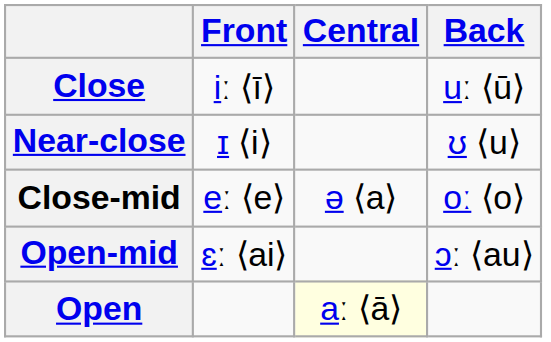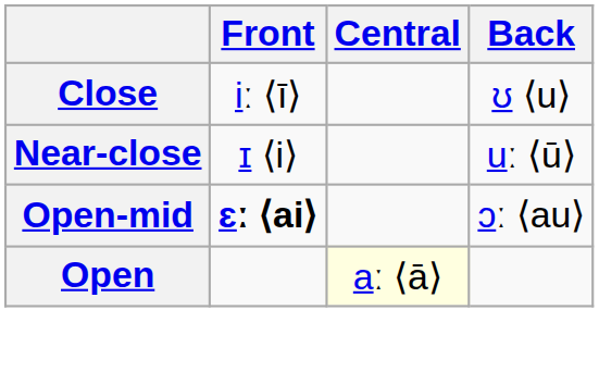 <table class="wikitable" style="text-align: center;">
 <tr>
 <th></th>
 <th><a href='#'>Front</a></th>
 <th><a href='#'>Central</a></th>
 <th><a href='#'>Back</a></th>
 </tr>
 <tr>
 <th><a href='#'>Close</a></th>
 <td><a href='#'>i</a>ː  ⟨ī⟩</td>
 <td></td>
-<td><a href='#'>u</a>ː ⟨ū⟩</td>
+<td><a href='#'>ʊ</a> ⟨u⟩</td>
 </tr>
 <tr>
 <th><a href='#'>Near-close</a></th>
 <td><a href='#'>ɪ</a> ⟨i⟩</td>
 <td></td>
-<td><a href='#'>ʊ</a> ⟨u⟩</td>
-</tr>
-<tr>
-<th>Close-mid</th>
-<td><a href='#'>e</a>ː ⟨e⟩</td>
-<td><a href='#'>ə</a> ⟨a⟩</td>
-<td><a href='#'>oː</a> ⟨o⟩</td>
+<td><a href='#'>u</a>ː ⟨ū⟩</td>
 </tr>
 <tr>
 <th><a href='#'>Open-mid</a></th>
-<td><a href='#'>ɛ</a>ː ⟨ai⟩</td>
+<td><strong><a href='#'>ɛ</a>ː ⟨ai⟩</strong></td>
 <td></td>
 <td><a href='#'>ɔ</a>ː ⟨au⟩</td>
 </tr>
 <tr>
 <th><a href='#'>Open</a></th>
 <td></td>
 <td style="background: lightyellow;"><a href='#'>a</a>ː ⟨ā⟩</td>
 <td></td>
 </tr>
 </table>
